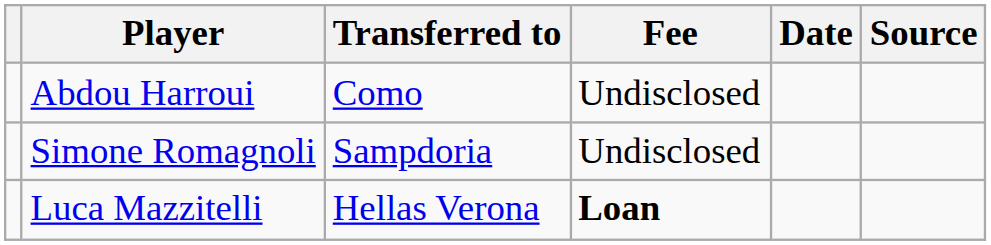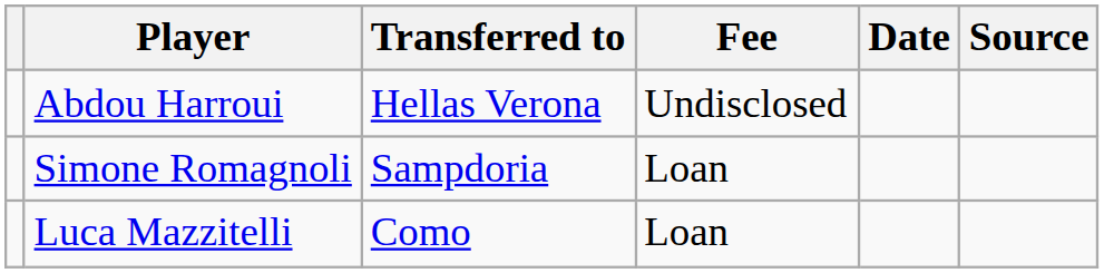 <table class="wikitable plainrowheaders sortable">
 <tr>
 <th></th>
 <th scope="col">Player</th>
 <th>Transferred to</th>
 <th style="width: 80px;">Fee</th>
 <th scope="col">Date</th>
 <th scope="col">Source</th>
 </tr>
 <tr>
 <td align="center"></td>
 <td> <a href='#'>Abdou Harroui</a></td>
-<td> <a href='#'>Como</a></td>
+<td> <a href='#'>Hellas Verona</a></td>
 <td>Undisclosed</td>
 <td></td>
 <td></td>
 </tr>
 <tr>
 <td align="center"></td>
 <td> <a href='#'>Simone Romagnoli</a></td>
 <td> <a href='#'>Sampdoria</a></td>
-<td>Undisclosed</td>
+<td>Loan</td>
 <td></td>
 <td></td>
 </tr>
 <tr>
 <td align="center"></td>
 <td> <a href='#'>Luca Mazzitelli</a></td>
-<td> <a href='#'>Hellas Verona</a></td>
-<td><strong>Loan</strong></td>
+<td> <a href='#'>Como</a></td>
+<td>Loan</td>
 <td></td>
 <td></td>
 </tr>
 </table>
